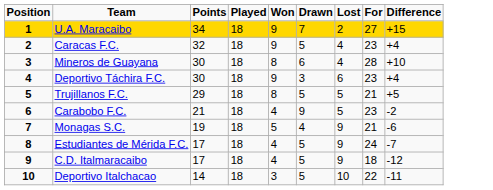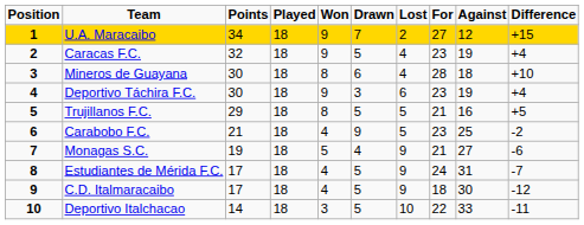 <table border="2" cellpadding="2" cellspacing="0" style="margin: 0; background: #f9f9f9; border: 1px #aaa solid; border-collapse: collapse; font-size: 85%;">
 <tr>
 <th>Position</th>
 <th>Team</th>
 <th>Points</th>
 <th>Played</th>
 <th>Won</th>
 <th>Drawn</th>
 <th>Lost</th>
 <th>For</th>
+<th>Against</th>
 <th>Difference</th>
 </tr>
 <tr bgcolor="gold">
 <th>1</th>
 <td><a href='#'>U.A. Maracaibo</a></td>
 <td>34</td>
 <td>18</td>
 <td>9</td>
 <td>7</td>
 <td>2</td>
 <td>27</td>
+<td>12</td>
 <td>+15</td>
 </tr>
 <tr>
 <th>2</th>
 <td><a href='#'>Caracas F.C.</a></td>
 <td>32</td>
 <td>18</td>
 <td>9</td>
 <td>5</td>
 <td>4</td>
 <td>23</td>
+<td>19</td>
 <td>+4</td>
 </tr>
 <tr>
 <th>3</th>
 <td><a href='#'>Mineros de Guayana</a></td>
 <td>30</td>
 <td>18</td>
 <td>8</td>
 <td>6</td>
 <td>4</td>
 <td>28</td>
+<td>18</td>
 <td>+10</td>
 </tr>
 <tr>
 <th>4</th>
 <td><a href='#'>Deportivo Táchira F.C.</a></td>
 <td>30</td>
 <td>18</td>
 <td>9</td>
 <td>3</td>
 <td>6</td>
 <td>23</td>
+<td>19</td>
 <td>+4</td>
 </tr>
 <tr>
 <th>5</th>
 <td><a href='#'>Trujillanos F.C.</a></td>
 <td>29</td>
 <td>18</td>
 <td>8</td>
 <td>5</td>
 <td>5</td>
 <td>21</td>
+<td>16</td>
 <td>+5</td>
 </tr>
 <tr>
 <th>6</th>
 <td><a href='#'>Carabobo F.C.</a></td>
 <td>21</td>
 <td>18</td>
 <td>4</td>
 <td>9</td>
 <td>5</td>
 <td>23</td>
+<td>25</td>
 <td>-2</td>
 </tr>
 <tr>
 <th>7</th>
 <td><a href='#'>Monagas S.C.</a></td>
 <td>19</td>
 <td>18</td>
 <td>5</td>
 <td>4</td>
 <td>9</td>
 <td>21</td>
+<td>27</td>
 <td>-6</td>
 </tr>
 <tr>
 <th>8</th>
 <td><a href='#'>Estudiantes de Mérida F.C.</a></td>
 <td>17</td>
 <td>18</td>
 <td>4</td>
 <td>5</td>
 <td>9</td>
 <td>24</td>
+<td>31</td>
 <td>-7</td>
 </tr>
 <tr>
 <th>9</th>
 <td><a href='#'>C.D. Italmaracaibo</a></td>
 <td>17</td>
 <td>18</td>
 <td>4</td>
 <td>5</td>
 <td>9</td>
 <td>18</td>
+<td>30</td>
 <td>-12</td>
 </tr>
 <tr>
 <th>10</th>
 <td><a href='#'>Deportivo Italchacao</a></td>
 <td>14</td>
 <td>18</td>
 <td>3</td>
 <td>5</td>
 <td>10</td>
 <td>22</td>
+<td>33</td>
 <td>-11</td>
 </tr>
 </table>
